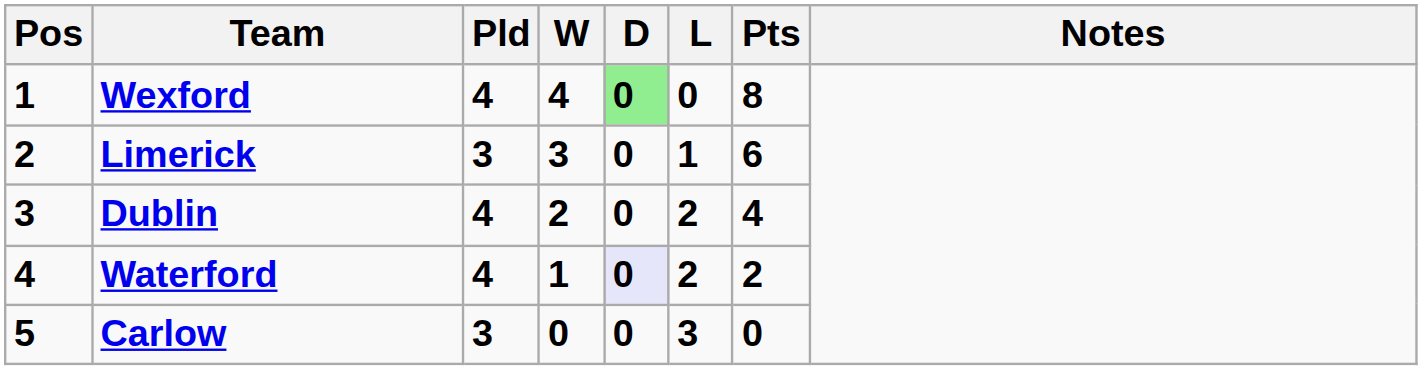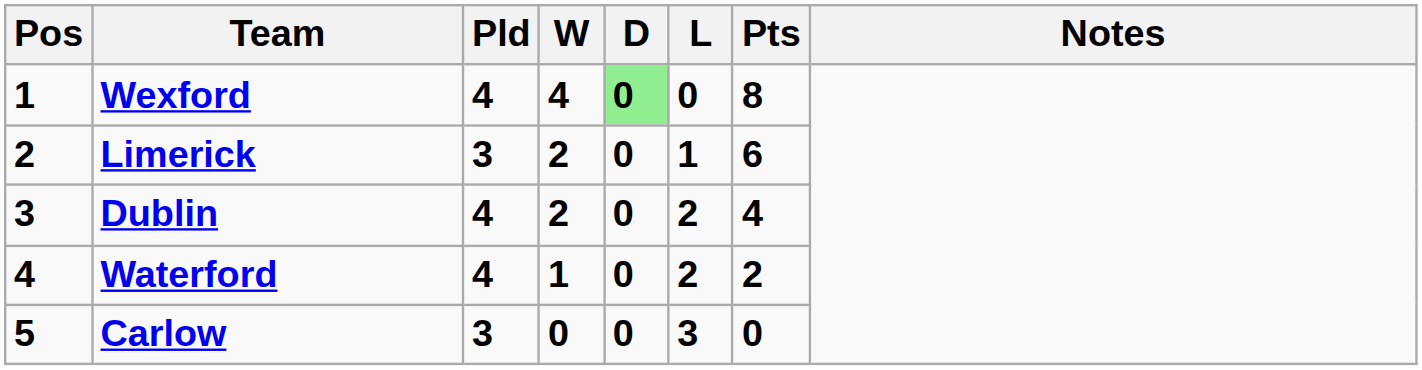 <table class="wikitable" style="text-align: centre;">
 <tr>
 <th width=20>Pos</th>
 <th width=150>Team</th>
 <th width=20>Pld</th>
 <th width=20>W</th>
 <th width=20>D</th>
 <th width=20>L</th>
 <th width=20>Pts</th>
 <th width=250>Notes</th>
 </tr>
 <tr style>
 <td><strong>1</strong></td>
 <td align=left><strong> <a href='#'>Wexford</a> </strong></td>
 <td><strong>4</strong></td>
 <td><strong>4</strong></td>
 <td style="background: lightgreen;"><strong>0</strong></td>
 <td><strong>0</strong></td>
 <td><strong>8</strong></td>
 </tr>
 <tr style>
 <td><strong>2</strong></td>
 <td align=left><strong> <a href='#'>Limerick</a> </strong></td>
 <td><strong>3</strong></td>
-<td><strong>3</strong></td>
+<td><strong>2</strong></td>
 <td><strong>0</strong></td>
 <td><strong>1</strong></td>
 <td><strong>6</strong></td>
 </tr>
 <tr>
 <td><strong>3</strong></td>
 <td align=left><strong> <a href='#'>Dublin</a> </strong></td>
 <td><strong>4</strong></td>
 <td><strong>2</strong></td>
 <td><strong>0</strong></td>
 <td><strong>2</strong></td>
 <td><strong>4</strong></td>
 </tr>
 <tr style>
 <td><strong>4</strong></td>
 <td align=left><strong> <a href='#'>Waterford</a> </strong></td>
 <td><strong>4</strong></td>
 <td><strong>1</strong></td>
-<td style="background: lavender;"><strong>0</strong></td>
+<td><strong>0</strong></td>
 <td><strong>2</strong></td>
 <td><strong>2</strong></td>
 </tr>
 <tr>
 <td><strong>5</strong></td>
 <td align=left><strong> <a href='#'>Carlow</a> </strong></td>
 <td><strong>3</strong></td>
 <td><strong>0</strong></td>
 <td><strong>0</strong></td>
 <td><strong>3</strong></td>
 <td><strong>0</strong></td>
 </tr>
 </table>
